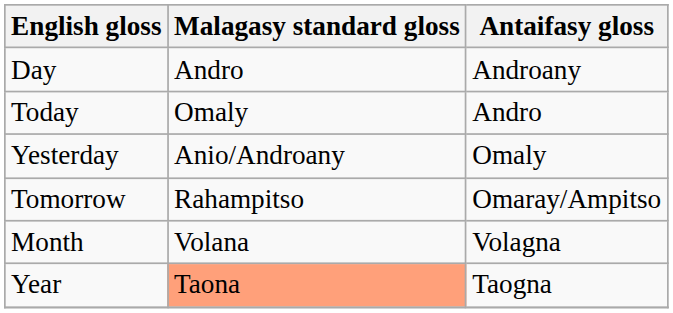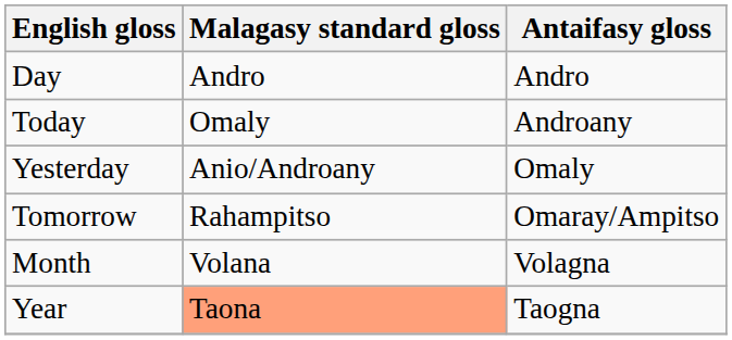 <table class="wikitable sortable">
 <tr>
 <th>English gloss</th>
 <th>Malagasy standard gloss</th>
 <th>Antaifasy gloss</th>
 </tr>
 <tr>
 <td>Day</td>
 <td>Andro</td>
-<td>Androany</td>
+<td>Andro</td>
 </tr>
 <tr>
 <td>Today</td>
 <td>Omaly</td>
-<td>Andro</td>
+<td>Androany</td>
 </tr>
 <tr>
 <td>Yesterday</td>
 <td>Anio/Androany</td>
 <td>Omaly</td>
 </tr>
 <tr>
 <td>Tomorrow</td>
 <td>Rahampitso</td>
 <td>Omaray/Ampitso</td>
 </tr>
 <tr>
 <td>Month</td>
 <td>Volana</td>
 <td>Volagna</td>
 </tr>
 <tr>
 <td>Year</td>
 <td style="background: lightsalmon;">Taona</td>
 <td>Taogna</td>
 </tr>
 <tr>
 </tr>
 </table>
